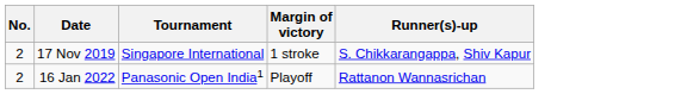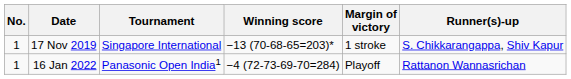 <table class="wikitable" style="font-size:95%;">
 <tr>
 <th>No.</th>
 <th>Date</th>
 <th>Tournament</th>
+<th>Winning score</th>
 <th>Margin of<br>victory</th>
 <th>Runner(s)-up</th>
 </tr>
 <tr>
-<td align=center>2</td>
+<td align=center>1</td>
 <td align=right>17 Nov <a href='#'>2019</a></td>
 <td><a href='#'>Singapore International</a></td>
+<td>−13 (70-68-65=203)*</td>
 <td>1 stroke</td>
 <td> <a href='#'>S. Chikkarangappa</a>,  <a href='#'>Shiv Kapur</a></td>
 </tr>
 <tr>
-<td align=center>2</td>
+<td align=center>1</td>
 <td align=right>16 Jan <a href='#'>2022</a></td>
 <td><a href='#'>Panasonic Open India</a><sup>1</sup></td>
+<td>−4 (72-73-69-70=284)</td>
 <td>Playoff</td>
 <td> <a href='#'>Rattanon Wannasrichan</a></td>
 </tr>
 </table>
